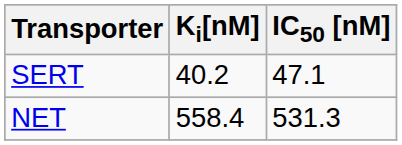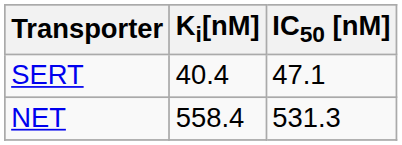 <table class="wikitable">
 <tr>
 <th>Transporter</th>
 <th>K<sub>i</sub>[nM]</th>
 <th>IC<sub>50</sub> [nM]</th>
 </tr>
 <tr>
 <td><a href='#'>SERT</a></td>
-<td>40.2</td>
+<td>40.4</td>
 <td>47.1</td>
 </tr>
 <tr>
 <td><a href='#'>NET</a></td>
 <td>558.4</td>
 <td>531.3</td>
 </tr>
 </table>
